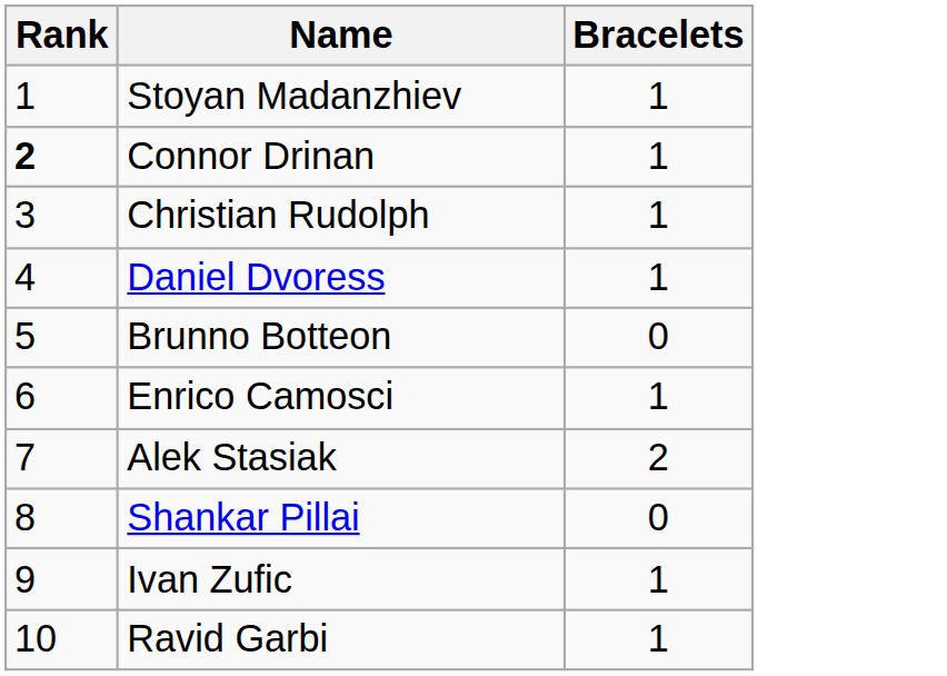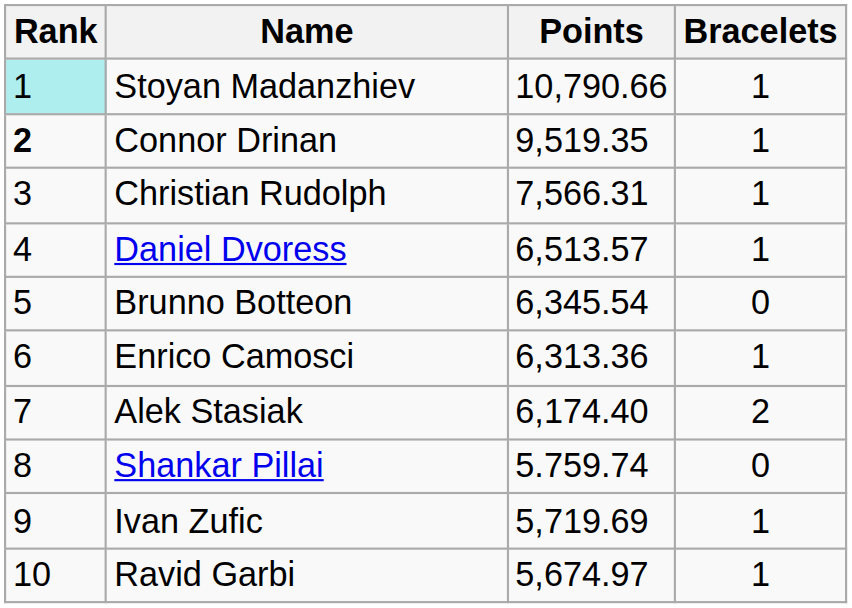 <table class="wikitable">
 <tr>
 <th style="width:40px;">Rank</th>
 <th style="width:180px;">Name</th>
+<th style="width:50px;">Points</th>
 <th style="width:50px;">Bracelets</th>
 </tr>
 <tr>
-<td>1</td>
+<td style="background: paleturquoise;">1</td>
 <td> Stoyan Madanzhiev</td>
+<td>10,790.66</td>
 <td align=center>1</td>
 </tr>
 <tr>
 <td><strong>2</strong></td>
 <td> Connor Drinan</td>
+<td>9,519.35</td>
 <td align=center>1</td>
 </tr>
 <tr>
 <td>3</td>
 <td> Christian Rudolph</td>
+<td>7,566.31</td>
 <td align=center>1</td>
 </tr>
 <tr>
 <td>4</td>
 <td> <a href='#'>Daniel Dvoress</a></td>
+<td>6,513.57</td>
 <td align=center>1</td>
 </tr>
 <tr>
 <td>5</td>
 <td> Brunno Botteon</td>
+<td>6,345.54</td>
 <td align=center>0</td>
 </tr>
 <tr>
 <td>6</td>
 <td> Enrico Camosci</td>
+<td>6,313.36</td>
 <td align=center>1</td>
 </tr>
 <tr>
 <td>7</td>
 <td> Alek Stasiak</td>
+<td>6,174.40</td>
 <td align=center>2</td>
 </tr>
 <tr>
 <td>8</td>
 <td> <a href='#'>Shankar Pillai</a></td>
+<td>5.759.74</td>
 <td align=center>0</td>
 </tr>
 <tr>
 <td>9</td>
 <td> Ivan Zufic</td>
+<td>5,719.69</td>
 <td align=center>1</td>
 </tr>
 <tr>
 <td>10</td>
 <td> Ravid Garbi</td>
+<td>5,674.97</td>
 <td align=center>1</td>
 </tr>
 </table>
